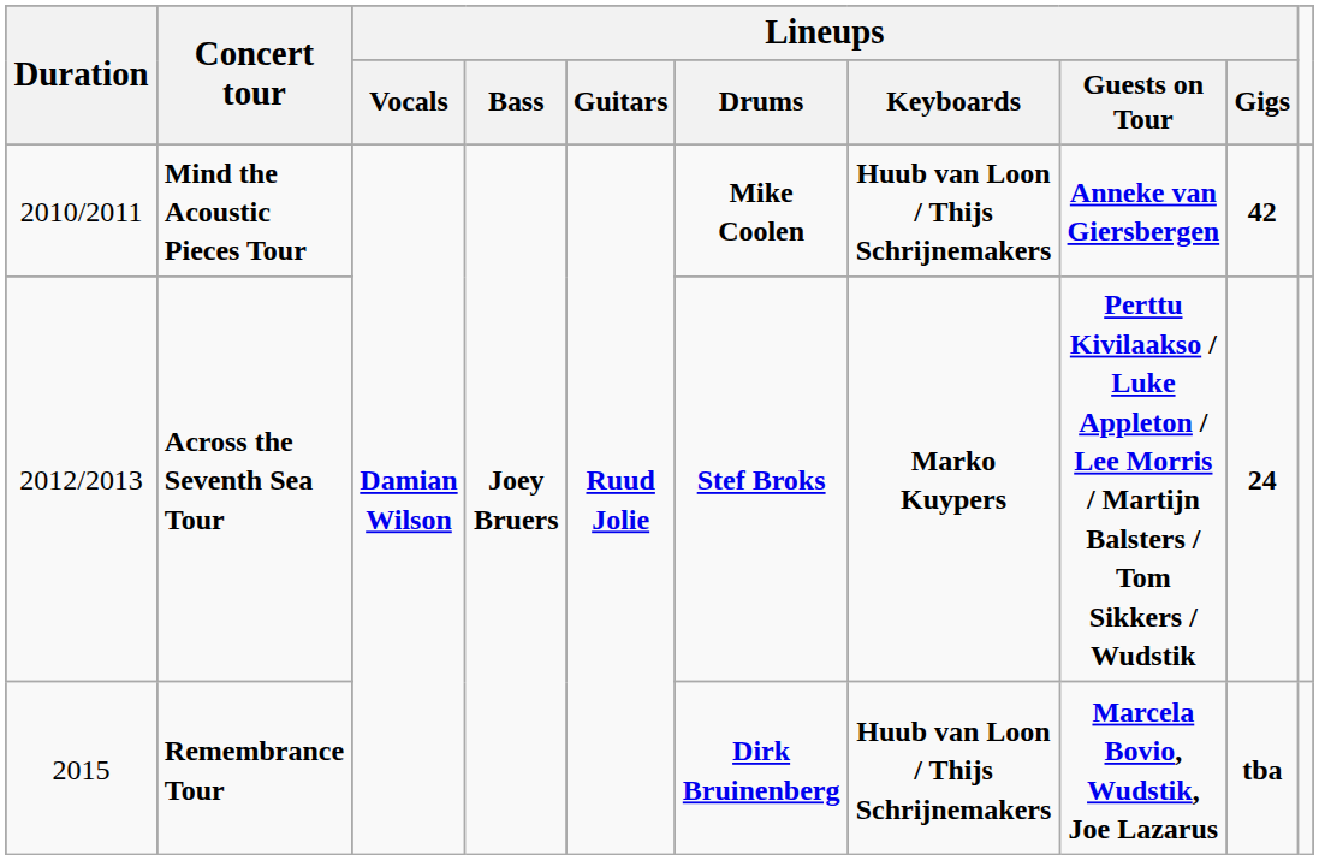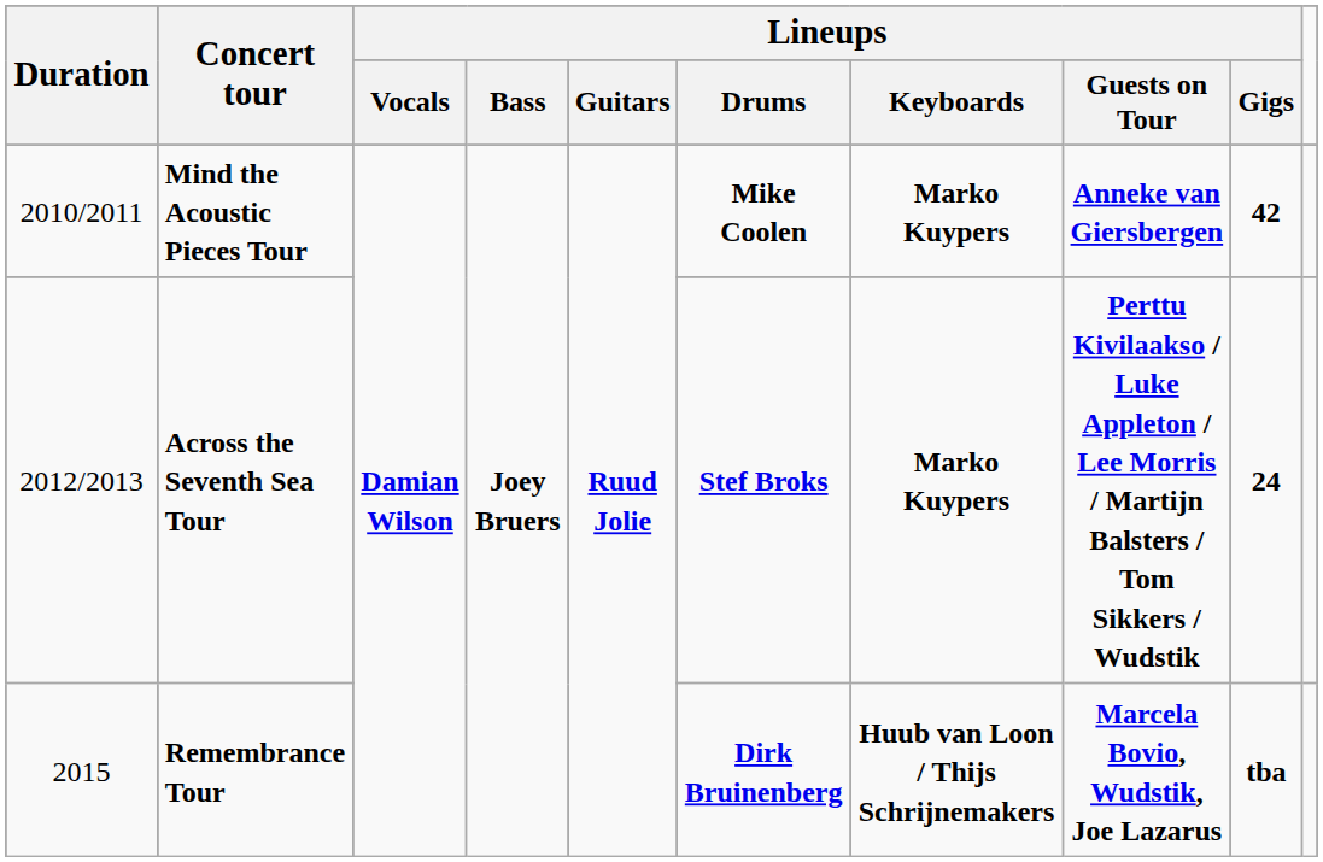 <table class="wikitable" style="width:90%">
 <tr>
 <th style="width:105px;" rowspan="2">Duration</th>
 <th style="width:220px;" rowspan="2">Concert tour</th>
 <th colspan=7>Lineups</th>
 </tr>
 <tr style="font-size:smaller">
 <th>Vocals</th>
 <th>Bass</th>
 <th>Guitars</th>
 <th>Drums</th>
 <th>Keyboards</th>
 <th>Guests on Tour</th>
 <th>Gigs</th>
 </tr>
 <tr>
 <td style="text-align:center;"><small>2010/2011</small></td>
 <td><small><strong>Mind the Acoustic Pieces Tour</strong></small></td>
 <td style="text-align:center;" rowspan="22"><small><strong><a href='#'>Damian Wilson</a></strong></small></td>
 <td style="text-align:center;" rowspan="22"><small><strong>Joey Bruers</strong></small></td>
 <td style="text-align:center;" rowspan="22"><small><strong><a href='#'>Ruud Jolie</a></strong></small></td>
 <td style="text-align:center;"><small> <strong>Mike Coolen</strong></small></td>
-<td style="text-align:center;"><small><strong>Huub van Loon / Thijs Schrijnemakers</strong></small></td>
+<td style="text-align:center;"><small><strong>Marko Kuypers</strong></small></td>
 <td style="text-align:center;"><small><strong><a href='#'>Anneke van Giersbergen</a></strong></small></td>
 <td style="text-align:center;"><small><strong>42</strong></small></td>
 <td style="text-align:center;"></td>
 </tr>
 <tr>
 <td style="text-align:center;"><small>2012/2013</small></td>
 <td><small><strong>Across the Seventh Sea Tour</strong></small></td>
 <td style="text-align:center;"><small> <strong><a href='#'>Stef Broks</a></strong></small></td>
 <td style="text-align:center;"><small><strong>Marko Kuypers</strong></small></td>
 <td style="text-align:center;"><small><strong><a href='#'>Perttu Kivilaakso</a> / <a href='#'>Luke Appleton</a> / <a href='#'>Lee Morris</a> / Martijn Balsters / Tom Sikkers / Wudstik</strong></small></td>
 <td style="text-align:center;"><small><strong>24</strong></small></td>
 <td style="text-align:center;"></td>
 </tr>
 <tr>
 <td style="text-align:center;"><small>2015</small></td>
 <td><small><strong>Remembrance Tour</strong></small></td>
 <td style="text-align:center;"><small> <strong><a href='#'>Dirk Bruinenberg</a></strong></small></td>
 <td style="text-align:center;"><small><strong>Huub van Loon / Thijs Schrijnemakers</strong></small></td>
 <td style="text-align:center;"><small><strong><a href='#'>Marcela Bovio</a>, <a href='#'>Wudstik</a>, Joe Lazarus</strong></small></td>
 <td style="text-align:center;"><small><strong>tba</strong></small></td>
 <td style="text-align:center;"></td>
 </tr>
 </table>
